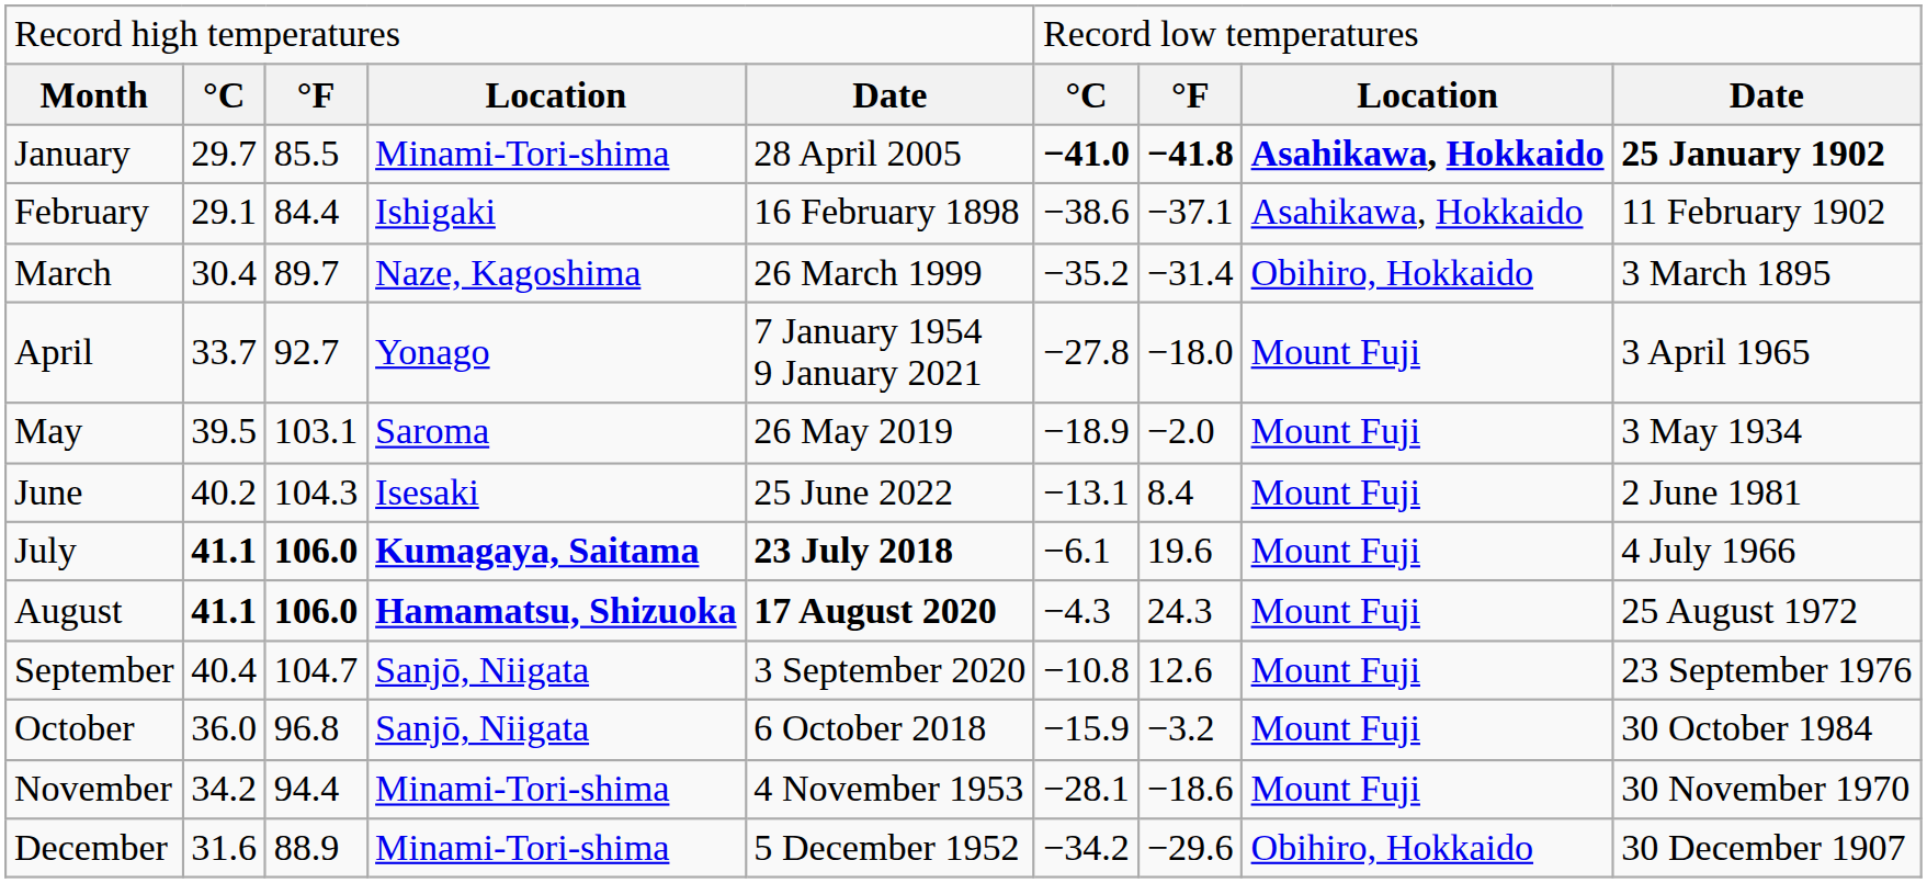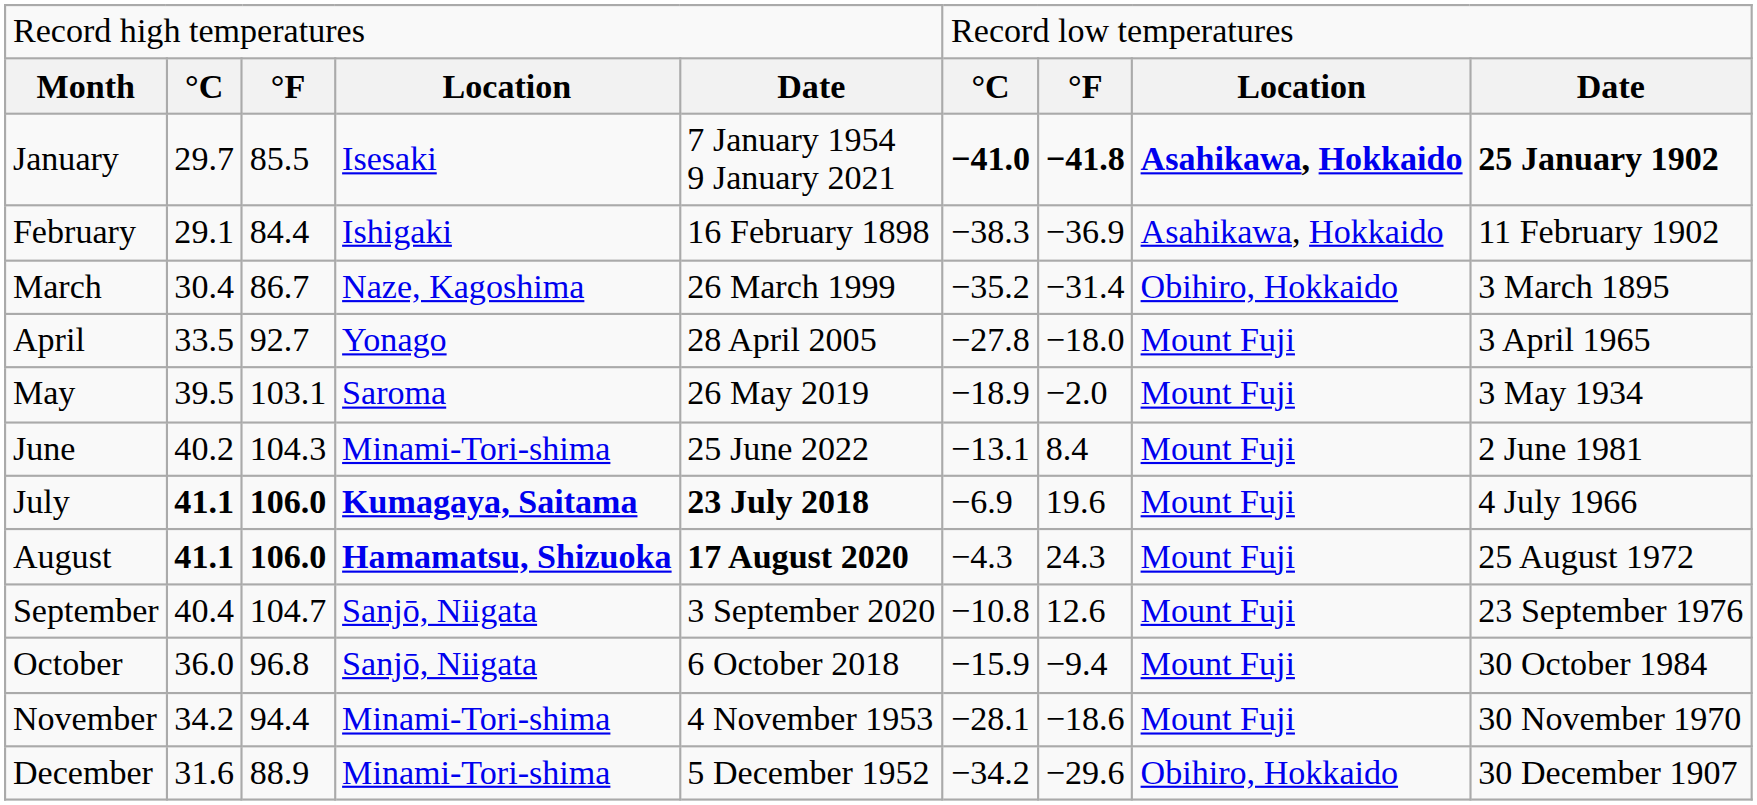 <table class=wikitable>
 <tr>
 <td colspan=5>Record high temperatures</td>
 <td colspan=5>Record low temperatures</td>
 </tr>
 <tr>
 <th>Month</th>
 <th>°C</th>
 <th>°F</th>
 <th>Location</th>
 <th>Date</th>
 <th>°C</th>
 <th>°F</th>
 <th>Location</th>
 <th>Date</th>
 </tr>
 <tr>
 <td>January</td>
 <td>29.7</td>
 <td>85.5</td>
-<td><a href='#'>Minami-Tori-shima</a></td>
-<td>28 April 2005</td>
+<td><a href='#'>Isesaki</a></td>
+<td>7 January 1954<br>9 January 2021</td>
 <td><strong>−41.0</strong></td>
 <td><strong>−41.8</strong></td>
 <td><strong><a href='#'>Asahikawa</a>, <a href='#'>Hokkaido</a></strong></td>
 <td><strong>25 January 1902</strong></td>
 </tr>
 <tr>
 <td>February</td>
 <td>29.1</td>
 <td>84.4</td>
 <td><a href='#'>Ishigaki</a></td>
 <td>16 February 1898</td>
-<td>−38.6</td>
-<td>−37.1</td>
+<td>−38.3</td>
+<td>−36.9</td>
 <td><a href='#'>Asahikawa</a>, <a href='#'>Hokkaido</a></td>
 <td>11 February 1902</td>
 </tr>
 <tr>
 <td>March</td>
 <td>30.4</td>
-<td>89.7</td>
+<td>86.7</td>
 <td><a href='#'>Naze, Kagoshima</a></td>
 <td>26 March 1999</td>
 <td>−35.2</td>
 <td>−31.4</td>
 <td><a href='#'>Obihiro, Hokkaido</a></td>
 <td>3 March 1895</td>
 </tr>
 <tr>
 <td>April</td>
-<td>33.7</td>
+<td>33.5</td>
 <td>92.7</td>
 <td><a href='#'>Yonago</a></td>
-<td>7 January 1954<br>9 January 2021</td>
+<td>28 April 2005</td>
 <td>−27.8</td>
 <td>−18.0</td>
 <td><a href='#'>Mount Fuji</a></td>
 <td>3 April 1965</td>
 </tr>
 <tr>
 <td>May</td>
 <td>39.5</td>
 <td>103.1</td>
 <td><a href='#'>Saroma</a></td>
 <td>26 May 2019</td>
 <td>−18.9</td>
 <td>−2.0</td>
 <td><a href='#'>Mount Fuji</a></td>
 <td>3 May 1934</td>
 </tr>
 <tr>
 <td>June</td>
 <td>40.2</td>
 <td>104.3</td>
-<td><a href='#'>Isesaki</a></td>
+<td><a href='#'>Minami-Tori-shima</a></td>
 <td>25 June 2022</td>
 <td>−13.1</td>
 <td>8.4</td>
 <td><a href='#'>Mount Fuji</a></td>
 <td>2 June 1981</td>
 </tr>
 <tr>
 <td>July</td>
 <td><strong>41.1</strong></td>
 <td><strong>106.0</strong></td>
 <td><strong><a href='#'>Kumagaya, Saitama</a></strong></td>
 <td><strong>23 July 2018</strong></td>
-<td>−6.1</td>
+<td>−6.9</td>
 <td>19.6</td>
 <td><a href='#'>Mount Fuji</a></td>
 <td>4 July 1966</td>
 </tr>
 <tr>
 <td>August</td>
 <td><strong>41.1</strong></td>
 <td><strong>106.0</strong></td>
 <td><strong><a href='#'>Hamamatsu, Shizuoka</a></strong></td>
 <td><strong>17 August 2020</strong></td>
 <td>−4.3</td>
 <td>24.3</td>
 <td><a href='#'>Mount Fuji</a></td>
 <td>25 August 1972</td>
 </tr>
 <tr>
 <td>September</td>
 <td>40.4</td>
 <td>104.7</td>
 <td><a href='#'>Sanjō, Niigata</a></td>
 <td>3 September 2020</td>
 <td>−10.8</td>
 <td>12.6</td>
 <td><a href='#'>Mount Fuji</a></td>
 <td>23 September 1976</td>
 </tr>
 <tr>
 <td>October</td>
 <td>36.0</td>
 <td>96.8</td>
 <td><a href='#'>Sanjō, Niigata</a></td>
 <td>6 October 2018</td>
 <td>−15.9</td>
-<td>−3.2</td>
+<td>−9.4</td>
 <td><a href='#'>Mount Fuji</a></td>
 <td>30 October 1984</td>
 </tr>
 <tr>
 <td>November</td>
 <td>34.2</td>
 <td>94.4</td>
 <td><a href='#'>Minami-Tori-shima</a></td>
 <td>4 November 1953</td>
 <td>−28.1</td>
 <td>−18.6</td>
 <td><a href='#'>Mount Fuji</a></td>
 <td>30 November 1970</td>
 </tr>
 <tr>
 <td>December</td>
 <td>31.6</td>
 <td>88.9</td>
 <td><a href='#'>Minami-Tori-shima</a></td>
 <td>5 December 1952</td>
 <td>−34.2</td>
 <td>−29.6</td>
 <td><a href='#'>Obihiro, Hokkaido</a></td>
 <td>30 December 1907</td>
 </tr>
 </table>
